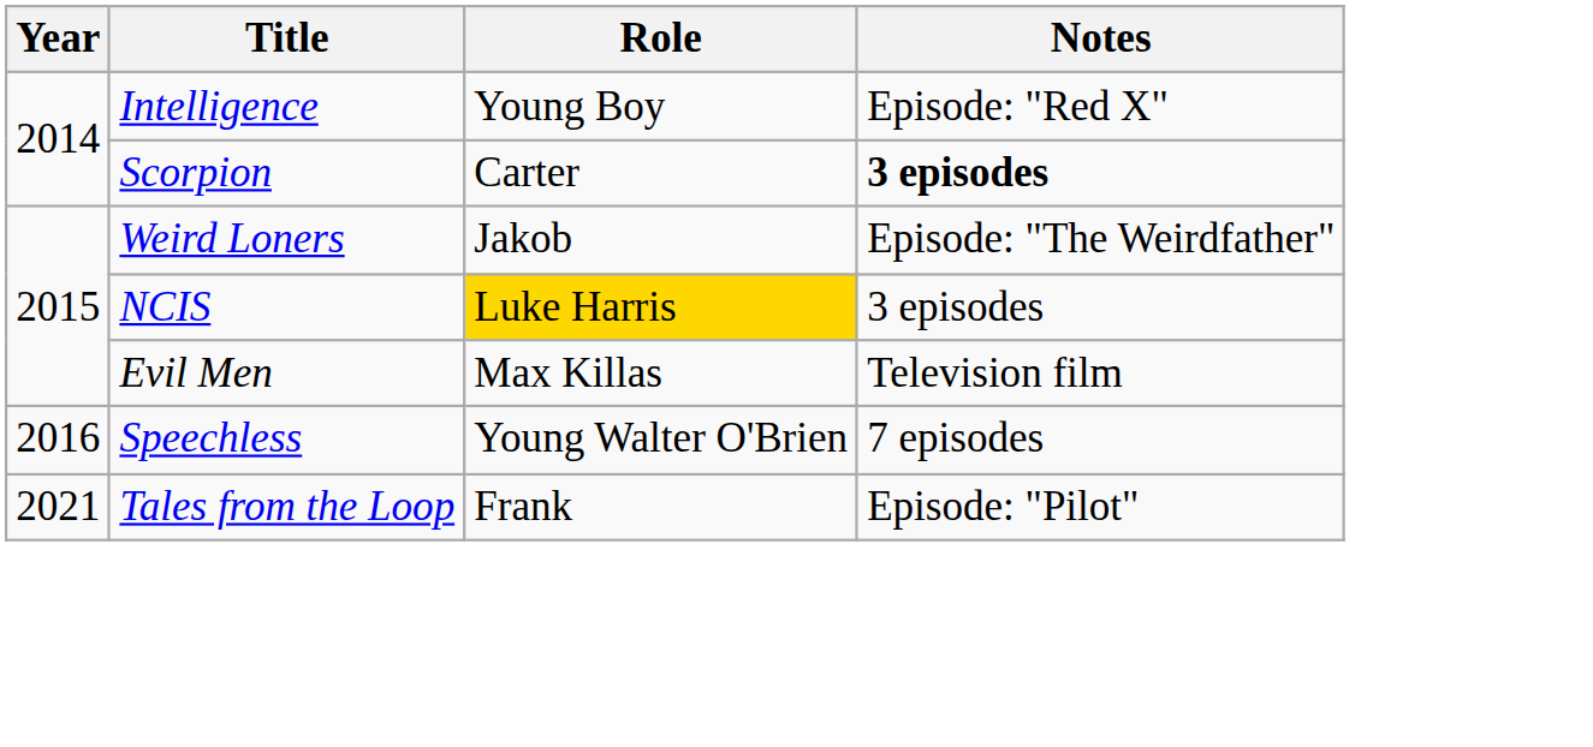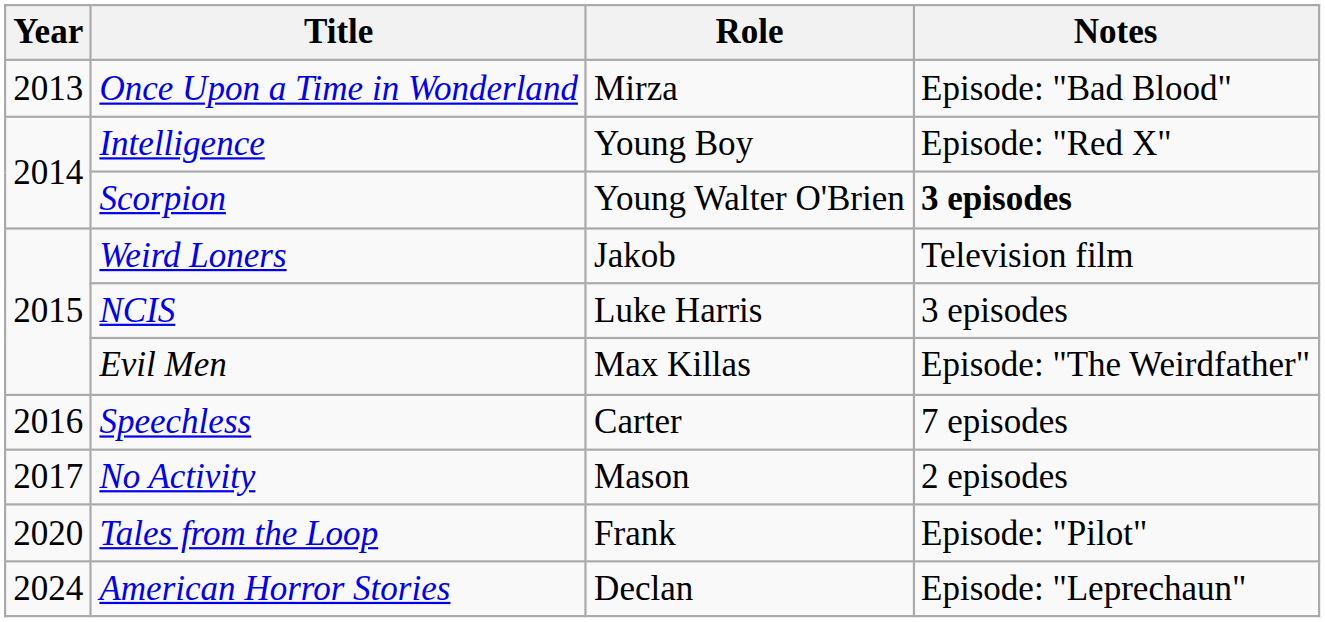 <table class="wikitable sortable">
 <tr>
 <th>Year</th>
 <th>Title</th>
 <th>Role</th>
 <th>Notes</th>
+</tr>
+<tr>
+<td>2013</td>
+<td><em><a href='#'>Once Upon a Time in Wonderland</a></em></td>
+<td>Mirza</td>
+<td>Episode: "Bad Blood"</td>
 </tr>
 <tr>
 <td rowspan="2">2014</td>
 <td><a href='#'><em>Intelligence</em></a></td>
 <td>Young Boy</td>
 <td>Episode: "Red X"</td>
 </tr>
 <tr>
 <td><a href='#'><em>Scorpion</em></a></td>
-<td>Carter</td>
+<td>Young Walter O'Brien</td>
 <td><strong>3 episodes</strong></td>
 </tr>
 <tr>
 <td rowspan="3">2015</td>
 <td><em><a href='#'>Weird Loners</a></em></td>
 <td>Jakob</td>
-<td>Episode: "The Weirdfather"</td>
+<td>Television film</td>
 </tr>
 <tr>
 <td><a href='#'><em>NCIS</em></a></td>
-<td style="background: gold;">Luke Harris</td>
+<td>Luke Harris</td>
 <td>3 episodes</td>
 </tr>
 <tr>
 <td><em>Evil Men</em></td>
 <td>Max Killas</td>
-<td>Television film</td>
+<td>Episode: "The Weirdfather"</td>
 </tr>
 <tr>
 <td>2016</td>
 <td><a href='#'><em>Speechless</em></a></td>
-<td>Young Walter O'Brien</td>
+<td>Carter</td>
 <td>7 episodes</td>
 </tr>
 <tr>
-<td>2021</td>
+<td>2017</td>
+<td><a href='#'><em>No Activity</em></a></td>
+<td>Mason</td>
+<td>2 episodes</td>
+</tr>
+<tr>
+<td>2020</td>
 <td><em><a href='#'>Tales from the Loop</a></em></td>
 <td>Frank</td>
 <td>Episode: "Pilot"</td>
 </tr>
+<tr>
+<td>2024</td>
+<td><em><a href='#'>American Horror Stories</a></em></td>
+<td>Declan</td>
+<td>Episode: "Leprechaun"</td>
+</tr>
 </table>
